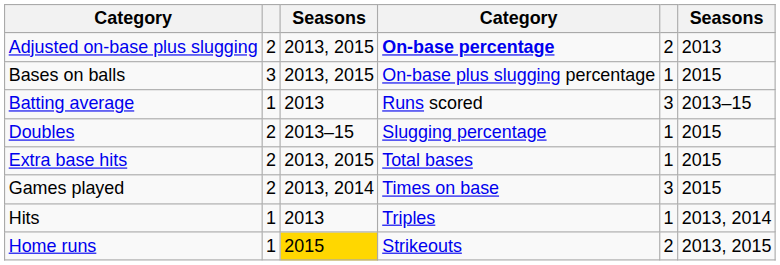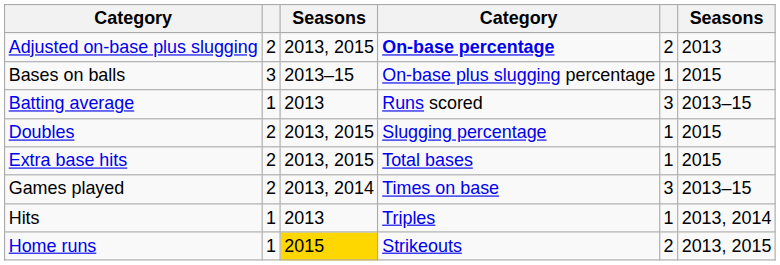 <table class="wikitable">
 <tr>
 <th scope="col">Category</th>
 <th scope="col"></th>
 <th scope="col">Seasons</th>
 <th scope="col">Category</th>
 <th scope="col"></th>
 <th scope="col">Seasons</th>
 </tr>
 <tr>
 <td><a href='#'>Adjusted on-base plus slugging</a></td>
 <td style="text-align:center;">2</td>
 <td>2013, 2015</td>
 <td><strong><a href='#'>On-base percentage</a></strong></td>
 <td style="text-align:center;">2</td>
 <td>2013</td>
 </tr>
 <tr>
 <td>Bases on balls</td>
 <td style="text-align:center;">3</td>
-<td>2013, 2015</td>
+<td>2013–15</td>
 <td><a href='#'>On-base plus slugging</a> percentage</td>
 <td style="text-align:center;">1</td>
 <td>2015</td>
 </tr>
 <tr>
 <td><a href='#'>Batting average</a></td>
 <td style="text-align:center;">1</td>
 <td>2013</td>
 <td><a href='#'>Runs</a> scored</td>
 <td style="text-align:center;">3</td>
 <td>2013–15</td>
 </tr>
 <tr>
 <td><a href='#'>Doubles</a></td>
 <td style="text-align:center;">2</td>
-<td>2013–15</td>
+<td>2013, 2015</td>
 <td><a href='#'>Slugging percentage</a></td>
 <td style="text-align:center;">1</td>
 <td>2015</td>
 </tr>
 <tr>
 <td><a href='#'>Extra base hits</a></td>
 <td style="text-align:center;">2</td>
 <td>2013, 2015</td>
 <td><a href='#'>Total bases</a></td>
 <td style="text-align:center;">1</td>
 <td>2015</td>
 </tr>
 <tr>
 <td>Games played</td>
 <td style="text-align:center;">2</td>
 <td>2013, 2014</td>
 <td><a href='#'>Times on base</a></td>
 <td style="text-align:center;">3</td>
-<td>2015</td>
+<td>2013–15</td>
 </tr>
 <tr>
 <td>Hits</td>
 <td style="text-align:center;">1</td>
 <td>2013</td>
 <td><a href='#'>Triples</a></td>
 <td style="text-align:center;">1</td>
 <td>2013, 2014</td>
 </tr>
 <tr>
 <td><a href='#'>Home runs</a></td>
 <td style="text-align:center;">1</td>
 <td style="background: gold;">2015</td>
 <td><a href='#'>Strikeouts</a></td>
 <td style="text-align:center;">2</td>
 <td>2013, 2015</td>
 </tr>
 </table>
